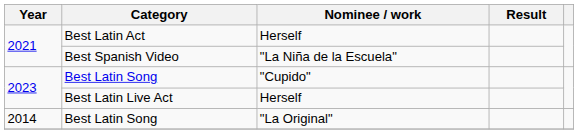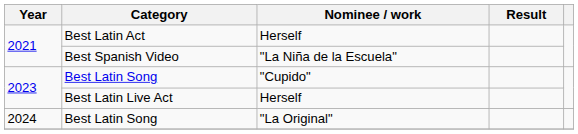 <table class="wikitable" style="width:55%;">
 <tr>
 <th>Year</th>
 <th>Category</th>
 <th>Nominee / work</th>
 <th>Result</th>
 <th></th>
 </tr>
 <tr>
 <td rowspan="2"><a href='#'>2021</a></td>
 <td>Best Latin Act</td>
 <td>Herself</td>
 <td></td>
 <td rowspan="2" style="text-align:center;"></td>
 </tr>
 <tr>
 <td>Best Spanish Video</td>
 <td>"La Niña de la Escuela" </td>
 <td></td>
 </tr>
 <tr>
 <td rowspan="2"><a href='#'>2023</a></td>
 <td><a href='#'>Best Latin Song</a></td>
 <td>"Cupido"</td>
 <td></td>
 <td rowspan="2" style="text-align:center;"></td>
 </tr>
 <tr>
 <td>Best Latin Live Act</td>
 <td>Herself</td>
 <td></td>
 </tr>
 <tr>
-<td>2014</td>
+<td>2024</td>
 <td>Best Latin Song</td>
 <td>"La Original"</td>
 <td></td>
 <td style="text-align:center;"></td>
 </tr>
 <tr>
 </tr>
 </table>
